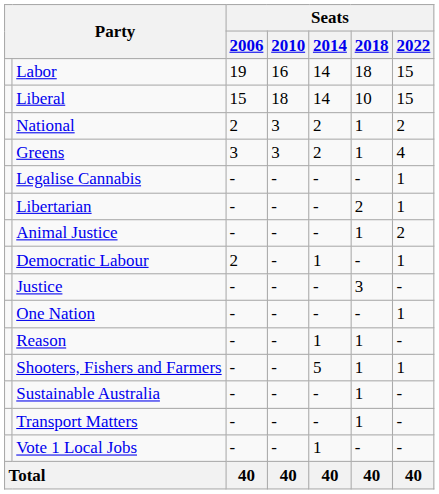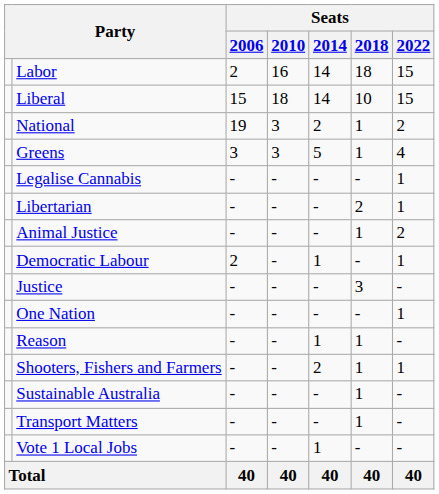 <table class="wikitable">
 <tr>
 <th rowspan =2 colspan =2>Party</th>
 <th colspan =5>Seats</th>
 </tr>
 <tr>
 <th><a href='#'>2006</a></th>
 <th><a href='#'>2010</a></th>
 <th><a href='#'>2014</a></th>
 <th><a href='#'>2018</a></th>
 <th><a href='#'>2022</a></th>
 </tr>
 <tr>
 <td></td>
 <td><a href='#'>Labor</a></td>
-<td>19</td>
+<td>2</td>
 <td>16</td>
 <td>14</td>
 <td>18</td>
 <td>15</td>
 </tr>
 <tr>
 <td></td>
 <td><a href='#'>Liberal</a></td>
 <td>15</td>
 <td>18</td>
 <td>14</td>
 <td>10</td>
 <td>15</td>
 </tr>
 <tr>
 <td></td>
 <td><a href='#'>National</a></td>
-<td>2</td>
+<td>19</td>
 <td>3</td>
 <td>2</td>
 <td>1</td>
 <td>2</td>
 </tr>
 <tr>
 <td></td>
 <td><a href='#'>Greens</a></td>
 <td>3</td>
 <td>3</td>
-<td>2</td>
+<td>5</td>
 <td>1</td>
 <td>4</td>
 </tr>
 <tr>
 <td></td>
 <td><a href='#'>Legalise Cannabis</a></td>
 <td>-</td>
 <td>-</td>
 <td>-</td>
 <td>-</td>
 <td>1</td>
 </tr>
 <tr>
 <td></td>
 <td><a href='#'>Libertarian</a></td>
 <td>-</td>
 <td>-</td>
 <td>-</td>
 <td>2</td>
 <td>1</td>
 </tr>
 <tr>
 <td></td>
 <td><a href='#'>Animal Justice</a></td>
 <td>-</td>
 <td>-</td>
 <td>-</td>
 <td>1</td>
 <td>2</td>
 </tr>
 <tr>
 <td></td>
 <td><a href='#'>Democratic Labour</a></td>
 <td>2</td>
 <td>-</td>
 <td>1</td>
 <td>-</td>
 <td>1</td>
 </tr>
 <tr>
 <td></td>
 <td><a href='#'>Justice</a></td>
 <td>-</td>
 <td>-</td>
 <td>-</td>
 <td>3</td>
 <td>-</td>
 </tr>
 <tr>
 <td></td>
 <td><a href='#'>One Nation</a></td>
 <td>-</td>
 <td>-</td>
 <td>-</td>
 <td>-</td>
 <td>1</td>
 </tr>
 <tr>
 <td></td>
 <td><a href='#'>Reason</a></td>
 <td>-</td>
 <td>-</td>
 <td>1</td>
 <td>1</td>
 <td>-</td>
 </tr>
 <tr>
 <td></td>
 <td><a href='#'>Shooters, Fishers and Farmers</a></td>
 <td>-</td>
 <td>-</td>
-<td>5</td>
+<td>2</td>
 <td>1</td>
 <td>1</td>
 </tr>
 <tr>
 <td></td>
 <td><a href='#'>Sustainable Australia</a></td>
 <td>-</td>
 <td>-</td>
 <td>-</td>
 <td>1</td>
 <td>-</td>
 </tr>
 <tr>
 <td></td>
 <td><a href='#'>Transport Matters</a></td>
 <td>-</td>
 <td>-</td>
 <td>-</td>
 <td>1</td>
 <td>-</td>
 </tr>
 <tr>
 <td></td>
 <td><a href='#'>Vote 1 Local Jobs</a></td>
 <td>-</td>
 <td>-</td>
 <td>1</td>
 <td>-</td>
 <td>-</td>
 </tr>
 <tr>
 <th style="text-align:left;" colspan =2>Total</th>
 <th>40</th>
 <th>40</th>
 <th>40</th>
 <th>40</th>
 <th>40</th>
 </tr>
 </table>
